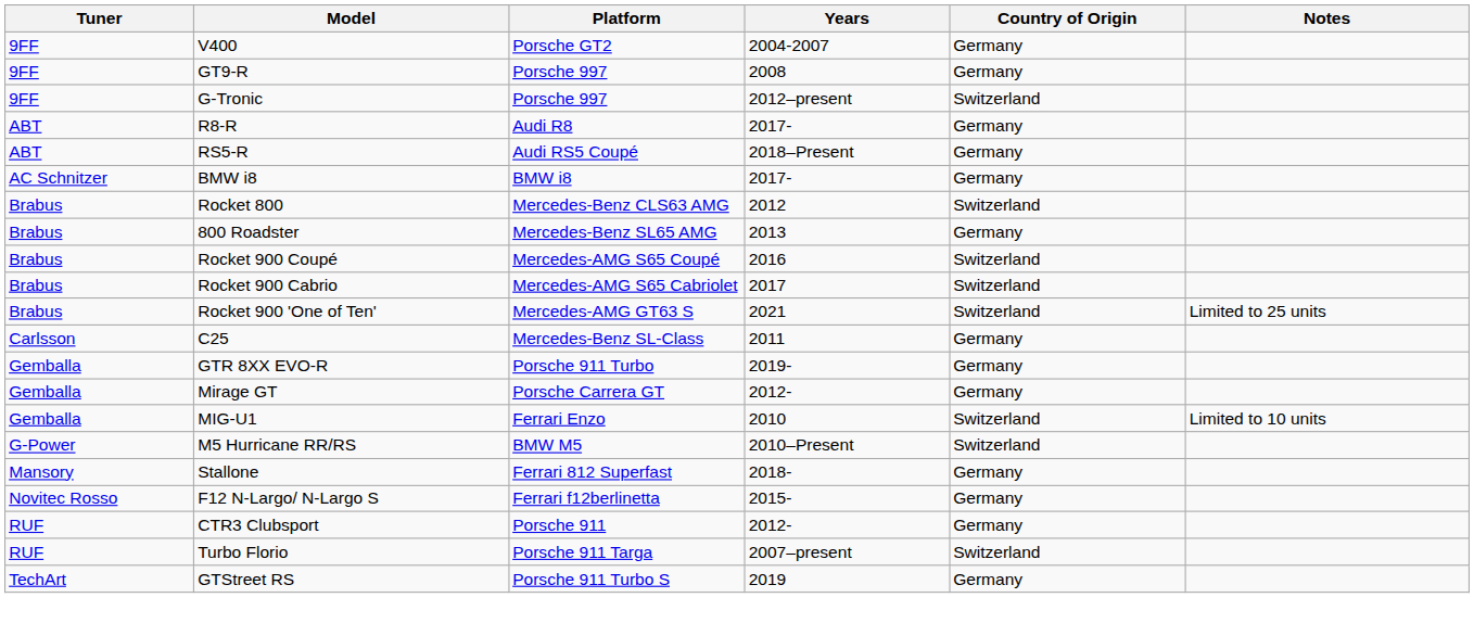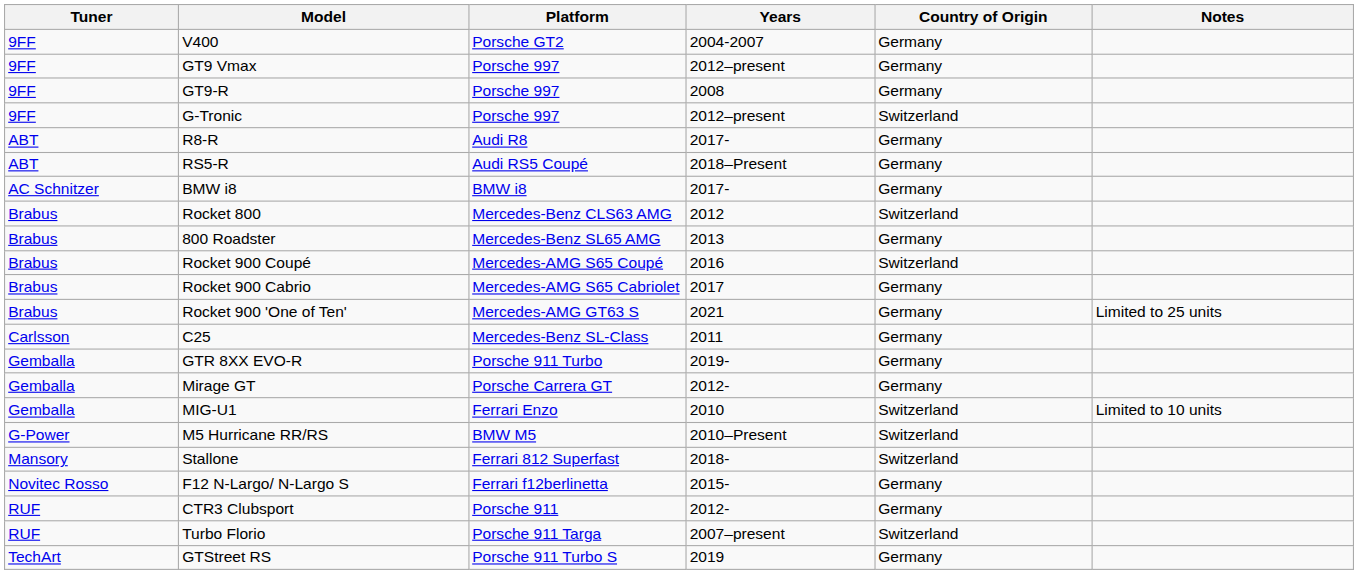 <table class="wikitable sortable" style="font-size: 90%;">
 <tr>
 <th style="width:12%;">Tuner</th>
 <th style="width:20%;">Model</th>
 <th style="width:15%;">Platform</th>
 <th style="width:13%;">Years</th>
 <th style="width:15%;">Country of Origin</th>
 <th style="width:18%;">Notes</th>
 </tr>
 <tr>
 <td><a href='#'>9FF</a></td>
 <td>V400</td>
 <td><a href='#'>Porsche GT2</a></td>
 <td>2004-2007</td>
+<td>Germany</td>
+<td></td>
+</tr>
+<tr>
+<td><a href='#'>9FF</a></td>
+<td>GT9 Vmax</td>
+<td><a href='#'>Porsche 997</a></td>
+<td>2012–present</td>
 <td>Germany</td>
 <td></td>
 </tr>
 <tr>
 <td><a href='#'>9FF</a></td>
 <td>GT9-R</td>
 <td><a href='#'>Porsche 997</a></td>
 <td>2008</td>
 <td>Germany</td>
 <td></td>
 </tr>
 <tr>
 <td><a href='#'>9FF</a></td>
 <td>G-Tronic</td>
 <td><a href='#'>Porsche 997</a></td>
 <td>2012–present</td>
 <td>Switzerland</td>
 <td></td>
 </tr>
 <tr>
 <td><a href='#'>ABT</a></td>
 <td>R8-R</td>
 <td><a href='#'>Audi R8</a></td>
 <td>2017-</td>
 <td>Germany</td>
 <td></td>
 </tr>
 <tr>
 <td><a href='#'>ABT</a></td>
 <td>RS5-R</td>
 <td><a href='#'>Audi RS5 Coupé</a></td>
 <td>2018–Present</td>
 <td>Germany</td>
 <td></td>
 </tr>
 <tr>
 <td><a href='#'>AC Schnitzer</a></td>
 <td>BMW i8</td>
 <td><a href='#'>BMW i8</a></td>
 <td>2017-</td>
 <td>Germany</td>
 <td></td>
 </tr>
 <tr>
 <td><a href='#'>Brabus</a></td>
 <td>Rocket 800</td>
 <td><a href='#'>Mercedes-Benz CLS63 AMG</a></td>
 <td>2012</td>
 <td>Switzerland</td>
 <td></td>
 </tr>
 <tr>
 <td><a href='#'>Brabus</a></td>
 <td>800 Roadster</td>
 <td><a href='#'>Mercedes-Benz SL65 AMG</a></td>
 <td>2013</td>
 <td>Germany</td>
 <td></td>
 </tr>
 <tr>
 <td><a href='#'>Brabus</a></td>
 <td>Rocket 900 Coupé</td>
 <td><a href='#'>Mercedes-AMG S65 Coupé</a></td>
 <td>2016</td>
 <td>Switzerland</td>
 <td></td>
 </tr>
 <tr>
 <td><a href='#'>Brabus</a></td>
 <td>Rocket 900 Cabrio</td>
 <td><a href='#'>Mercedes-AMG S65 Cabriolet</a></td>
 <td>2017</td>
-<td>Switzerland</td>
+<td>Germany</td>
 <td></td>
 </tr>
 <tr>
 <td><a href='#'>Brabus</a></td>
 <td>Rocket 900 'One of Ten'</td>
 <td><a href='#'>Mercedes-AMG GT63 S</a></td>
 <td>2021</td>
-<td>Switzerland</td>
+<td>Germany</td>
 <td>Limited to 25 units</td>
 </tr>
 <tr>
 <td><a href='#'>Carlsson</a></td>
 <td>C25</td>
 <td><a href='#'>Mercedes-Benz SL-Class</a></td>
 <td>2011</td>
 <td>Germany</td>
 <td></td>
 </tr>
 <tr>
 <td><a href='#'>Gemballa</a></td>
 <td>GTR 8XX EVO-R</td>
 <td><a href='#'>Porsche 911 Turbo</a></td>
 <td>2019-</td>
 <td>Germany</td>
 <td></td>
 </tr>
 <tr>
 <td><a href='#'>Gemballa</a></td>
 <td>Mirage GT</td>
 <td><a href='#'>Porsche Carrera GT</a></td>
 <td>2012-</td>
 <td>Germany</td>
 <td></td>
 </tr>
 <tr>
 <td><a href='#'>Gemballa</a></td>
 <td>MIG-U1</td>
 <td><a href='#'>Ferrari Enzo</a></td>
 <td>2010</td>
 <td>Switzerland</td>
 <td>Limited to 10 units</td>
 </tr>
 <tr>
 <td><a href='#'>G-Power</a></td>
 <td>M5 Hurricane RR/RS</td>
 <td><a href='#'>BMW M5</a></td>
 <td>2010–Present</td>
 <td>Switzerland</td>
 <td></td>
 </tr>
 <tr>
 <td><a href='#'>Mansory</a></td>
 <td>Stallone</td>
 <td><a href='#'>Ferrari 812 Superfast</a></td>
 <td>2018-</td>
-<td>Germany</td>
+<td>Switzerland</td>
 <td></td>
 </tr>
 <tr>
 <td><a href='#'>Novitec Rosso</a></td>
 <td>F12 N-Largo/ N-Largo S</td>
 <td><a href='#'>Ferrari f12berlinetta</a></td>
 <td>2015-</td>
 <td>Germany</td>
 <td></td>
 </tr>
 <tr>
 <td><a href='#'>RUF</a></td>
 <td>CTR3 Clubsport</td>
 <td><a href='#'>Porsche 911</a></td>
 <td>2012-</td>
 <td>Germany</td>
 <td></td>
 </tr>
 <tr>
 <td><a href='#'>RUF</a></td>
 <td>Turbo Florio</td>
 <td><a href='#'>Porsche 911 Targa</a></td>
 <td>2007–present</td>
 <td>Switzerland</td>
 <td></td>
 </tr>
 <tr>
 <td><a href='#'>TechArt</a></td>
 <td>GTStreet RS</td>
 <td><a href='#'>Porsche 911 Turbo S</a></td>
 <td>2019</td>
 <td>Germany</td>
 <td></td>
 </tr>
 </table>
